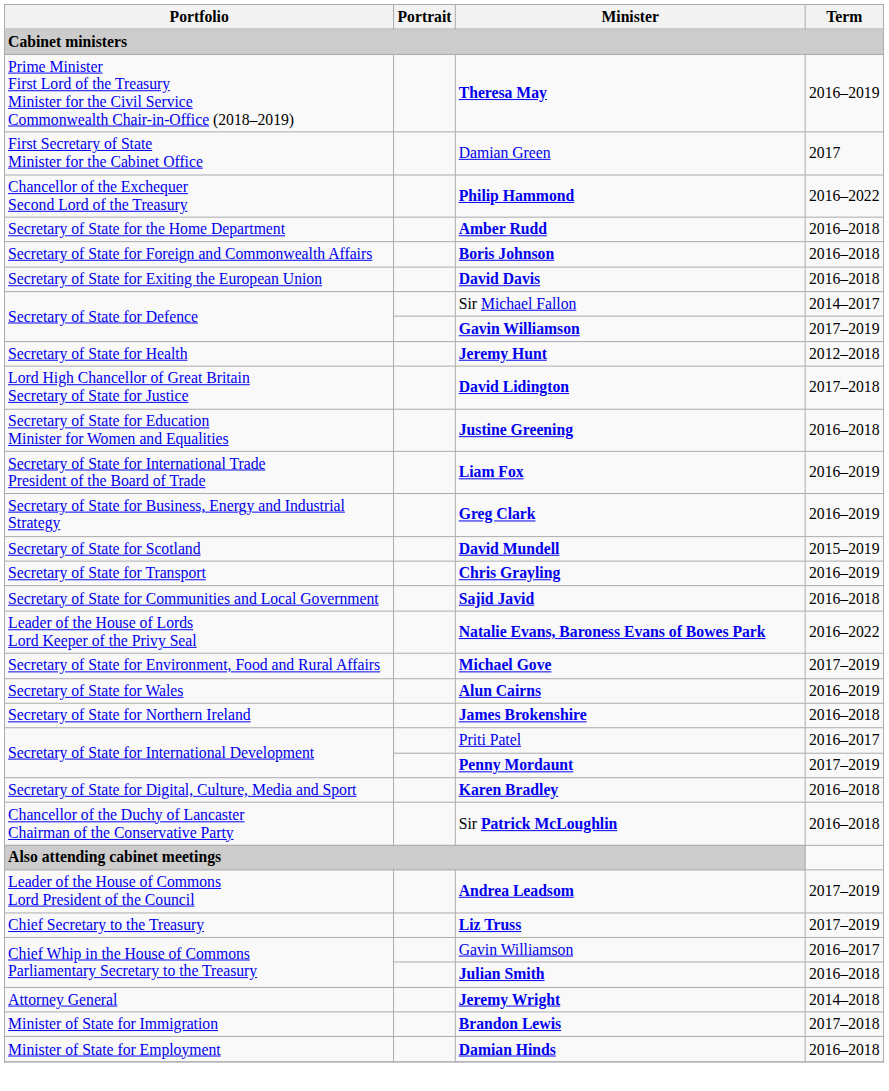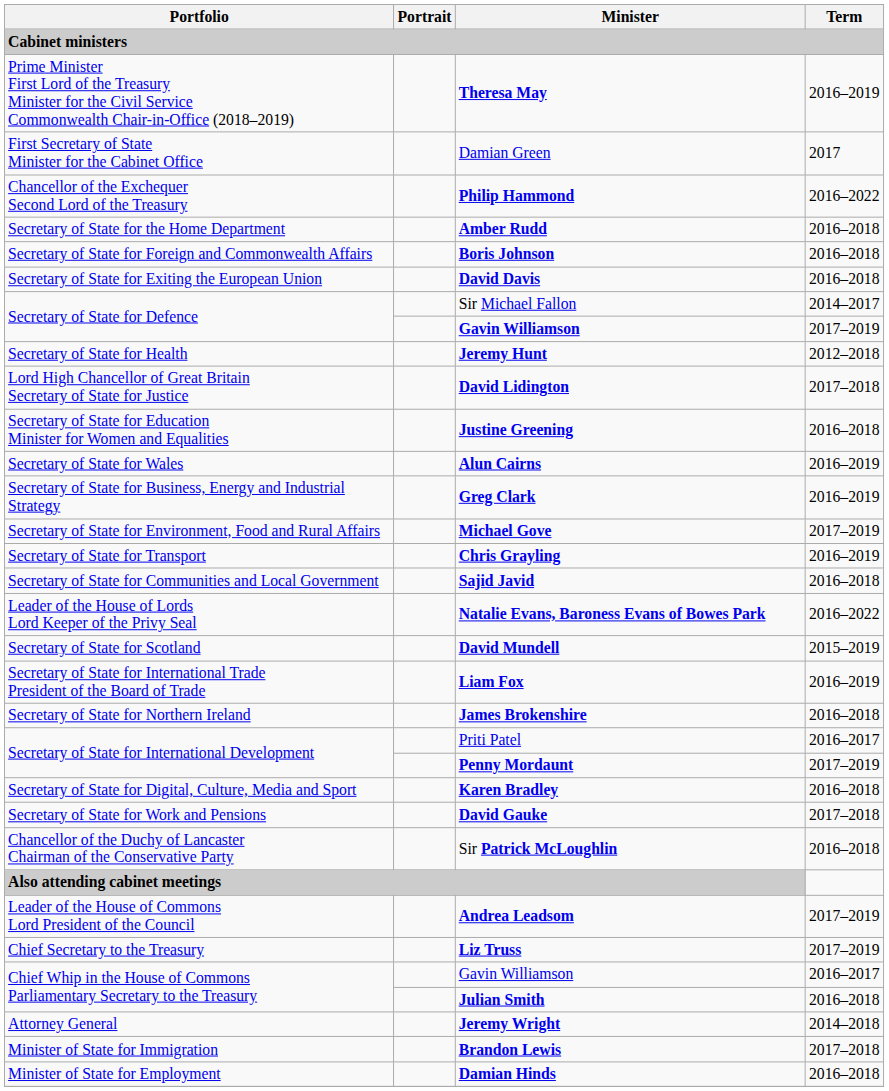 <table class="wikitable">
 <tr>
 <th width=390>Portfolio</th>
 <th>Portrait</th>
 <th width=350>Minister</th>
 <th>Term</th>
 </tr>
 <tr>
 <td style="background:#cccccc;" colspan="4"><strong>Cabinet ministers</strong></td>
 </tr>
 <tr>
 <td><a href='#'>Prime Minister</a><br><a href='#'>First Lord of the Treasury</a><br><a href='#'>Minister for the Civil Service</a><br><a href='#'>Commonwealth Chair-in-Office</a> (2018–2019)</td>
 <td></td>
 <td><strong><a href='#'>Theresa May</a></strong></td>
 <td>2016–2019</td>
 </tr>
 <tr>
 <td><a href='#'>First Secretary of State</a><br><a href='#'>Minister for the Cabinet Office</a></td>
 <td></td>
 <td><a href='#'>Damian Green</a></td>
 <td>2017</td>
 </tr>
 <tr>
 <td><a href='#'>Chancellor of the Exchequer<br>Second Lord of the Treasury</a></td>
 <td></td>
 <td><strong><a href='#'>Philip Hammond</a></strong></td>
 <td>2016–2022</td>
 </tr>
 <tr>
 <td><a href='#'>Secretary of State for the Home Department</a></td>
 <td></td>
 <td><strong><a href='#'>Amber Rudd</a></strong></td>
 <td>2016–2018</td>
 </tr>
 <tr>
 <td><a href='#'>Secretary of State for Foreign and Commonwealth Affairs</a></td>
 <td></td>
 <td><strong><a href='#'>Boris Johnson</a></strong></td>
 <td>2016–2018</td>
 </tr>
 <tr>
 <td><a href='#'>Secretary of State for Exiting the European Union</a></td>
 <td></td>
 <td><strong><a href='#'>David Davis</a></strong></td>
 <td>2016–2018</td>
 </tr>
 <tr>
 <td rowspan=2><a href='#'>Secretary of State for Defence</a></td>
 <td></td>
 <td>Sir <a href='#'>Michael Fallon</a></td>
 <td>2014–2017</td>
 </tr>
 <tr>
 <td></td>
 <td><strong><a href='#'>Gavin Williamson</a></strong></td>
 <td>2017–2019</td>
 </tr>
 <tr>
 <td><a href='#'>Secretary of State for Health</a></td>
 <td></td>
 <td><strong><a href='#'>Jeremy Hunt</a></strong></td>
 <td>2012–2018</td>
 </tr>
 <tr>
 <td><a href='#'>Lord High Chancellor of Great Britain</a><br><a href='#'>Secretary of State for Justice</a></td>
 <td></td>
 <td><strong><a href='#'>David Lidington</a></strong></td>
 <td>2017–2018</td>
 </tr>
 <tr>
 <td><a href='#'>Secretary of State for Education</a><br><a href='#'>Minister for Women and Equalities</a></td>
 <td></td>
 <td><strong><a href='#'>Justine Greening</a></strong></td>
 <td>2016–2018</td>
 </tr>
 <tr>
-<td><a href='#'>Secretary of State for International Trade</a><br><a href='#'>President of the Board of Trade</a></td>
+<td><a href='#'>Secretary of State for Wales</a></td>
 <td></td>
-<td><strong><a href='#'>Liam Fox</a></strong></td>
+<td><strong><a href='#'>Alun Cairns</a></strong></td>
 <td>2016–2019</td>
 </tr>
 <tr>
 <td><a href='#'>Secretary of State for Business, Energy and Industrial Strategy</a></td>
 <td></td>
 <td><strong><a href='#'>Greg Clark</a></strong></td>
 <td>2016–2019</td>
 </tr>
 <tr>
-<td><a href='#'>Secretary of State for Scotland</a></td>
+<td><a href='#'>Secretary of State for Environment, Food and Rural Affairs</a></td>
 <td></td>
-<td><strong><a href='#'>David Mundell</a></strong></td>
-<td>2015–2019</td>
+<td><strong><a href='#'>Michael Gove</a></strong></td>
+<td>2017–2019</td>
 </tr>
 <tr>
 <td><a href='#'>Secretary of State for Transport</a></td>
 <td></td>
 <td><strong><a href='#'>Chris Grayling</a></strong></td>
 <td>2016–2019</td>
 </tr>
 <tr>
 <td><a href='#'>Secretary of State for Communities and Local Government</a></td>
 <td></td>
 <td><strong><a href='#'>Sajid Javid</a></strong></td>
 <td>2016–2018</td>
 </tr>
 <tr>
 <td><a href='#'>Leader of the House of Lords</a><br><a href='#'>Lord Keeper of the Privy Seal</a></td>
 <td></td>
 <td><strong><a href='#'>Natalie Evans, Baroness Evans of Bowes Park</a></strong></td>
 <td>2016–2022</td>
 </tr>
 <tr>
-<td><a href='#'>Secretary of State for Environment, Food and Rural Affairs</a></td>
+<td><a href='#'>Secretary of State for Scotland</a></td>
 <td></td>
-<td><strong><a href='#'>Michael Gove</a></strong></td>
-<td>2017–2019</td>
+<td><strong><a href='#'>David Mundell</a></strong></td>
+<td>2015–2019</td>
 </tr>
 <tr>
-<td><a href='#'>Secretary of State for Wales</a></td>
+<td><a href='#'>Secretary of State for International Trade</a><br><a href='#'>President of the Board of Trade</a></td>
 <td></td>
-<td><strong><a href='#'>Alun Cairns</a></strong></td>
+<td><strong><a href='#'>Liam Fox</a></strong></td>
 <td>2016–2019</td>
 </tr>
 <tr>
 <td><a href='#'>Secretary of State for Northern Ireland</a></td>
 <td></td>
 <td><strong><a href='#'>James Brokenshire</a></strong></td>
 <td>2016–2018</td>
 </tr>
 <tr>
 <td rowspan=2><a href='#'>Secretary of State for International Development</a></td>
 <td></td>
 <td><a href='#'>Priti Patel</a></td>
 <td>2016–2017</td>
 </tr>
 <tr>
 <td></td>
 <td><strong><a href='#'>Penny Mordaunt</a></strong></td>
 <td>2017–2019</td>
 </tr>
 <tr>
 <td><a href='#'>Secretary of State for Digital, Culture, Media and Sport</a></td>
 <td></td>
 <td><strong><a href='#'>Karen Bradley</a></strong></td>
 <td>2016–2018</td>
+</tr>
+<tr>
+<td><a href='#'>Secretary of State for Work and Pensions</a></td>
+<td></td>
+<td><strong><a href='#'>David Gauke</a></strong></td>
+<td>2017–2018</td>
 </tr>
 <tr>
 <td><a href='#'>Chancellor of the Duchy of Lancaster</a><br><a href='#'>Chairman of the Conservative Party</a> </td>
 <td></td>
 <td>Sir <strong><a href='#'>Patrick McLoughlin</a></strong></td>
 <td>2016–2018</td>
 </tr>
 <tr>
 <td style="background:#cccccc;" colspan="3"><strong>Also attending cabinet meetings</strong></td>
 </tr>
 <tr>
 <td><a href='#'>Leader of the House of Commons</a><br><a href='#'>Lord President of the Council</a></td>
 <td></td>
 <td><strong><a href='#'>Andrea Leadsom</a></strong></td>
 <td>2017–2019</td>
 </tr>
 <tr>
 <td><a href='#'>Chief Secretary to the Treasury</a></td>
 <td></td>
 <td><strong><a href='#'>Liz Truss</a></strong></td>
 <td>2017–2019</td>
 </tr>
 <tr>
 <td rowspan=2><a href='#'>Chief Whip in the House of Commons</a><br><a href='#'>Parliamentary Secretary to the Treasury</a></td>
 <td></td>
 <td><a href='#'>Gavin Williamson</a></td>
 <td>2016–2017</td>
 </tr>
 <tr>
 <td></td>
 <td><strong><a href='#'>Julian Smith</a></strong></td>
 <td>2016–2018</td>
 </tr>
 <tr>
 <td><a href='#'>Attorney General</a></td>
 <td></td>
 <td><strong><a href='#'>Jeremy Wright</a></strong></td>
 <td>2014–2018</td>
 </tr>
 <tr>
 <td><a href='#'>Minister of State for Immigration</a></td>
 <td></td>
 <td><strong><a href='#'>Brandon Lewis</a></strong></td>
 <td>2017–2018</td>
 </tr>
 <tr>
 <td><a href='#'>Minister of State for Employment</a></td>
 <td></td>
 <td><strong><a href='#'>Damian Hinds</a></strong></td>
 <td>2016–2018</td>
 </tr>
 <tr>
 </tr>
 </table>
